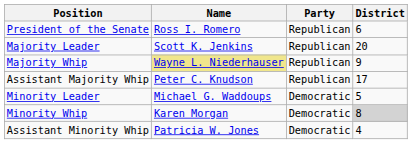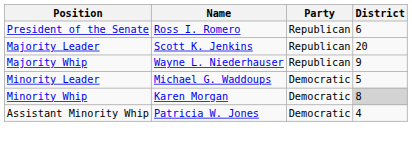 <table class="wikitable">
 <tr>
 <th>Position</th>
 <th>Name</th>
 <th>Party</th>
 <th>District</th>
 </tr>
 <tr>
 <td><a href='#'>President of the Senate</a></td>
 <td><a href='#'>Ross I. Romero</a></td>
 <td>Republican</td>
 <td>6</td>
 </tr>
 <tr>
 <td><a href='#'>Majority Leader</a></td>
 <td><a href='#'>Scott K. Jenkins</a></td>
 <td>Republican</td>
 <td>20</td>
 </tr>
 <tr>
 <td><a href='#'>Majority Whip</a></td>
-<td style="background: khaki;"><a href='#'>Wayne L. Niederhauser</a></td>
+<td><a href='#'>Wayne L. Niederhauser</a></td>
 <td>Republican</td>
 <td>9</td>
-</tr>
-<tr>
-<td>Assistant Majority Whip</td>
-<td><a href='#'>Peter C. Knudson</a></td>
-<td>Republican</td>
-<td>17</td>
 </tr>
 <tr>
 <td><a href='#'>Minority Leader</a></td>
 <td><a href='#'>Michael G. Waddoups</a></td>
 <td>Democratic</td>
 <td>5</td>
 </tr>
 <tr>
 <td><a href='#'>Minority Whip</a></td>
 <td><a href='#'>Karen Morgan</a></td>
 <td>Democratic</td>
 <td style="background: lightgrey;">8</td>
 </tr>
 <tr>
 <td>Assistant Minority Whip</td>
 <td><a href='#'>Patricia W. Jones</a></td>
 <td>Democratic</td>
 <td>4</td>
 </tr>
 </table>
